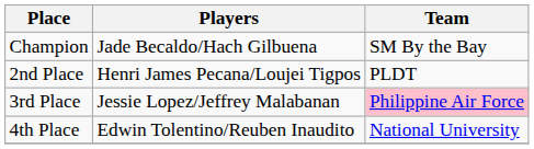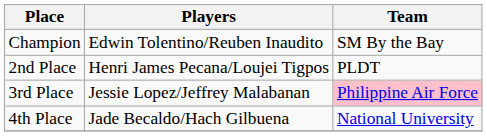 <table class="wikitable" style="text-align:left; line-height:16px; width:auto;">
 <tr>
 <th>Place</th>
 <th>Players</th>
 <th>Team</th>
 </tr>
 <tr>
 <td>Champion</td>
-<td>Jade Becaldo/Hach Gilbuena</td>
+<td>Edwin Tolentino/Reuben Inaudito</td>
 <td>SM By the Bay</td>
 </tr>
 <tr>
 <td>2nd Place</td>
 <td>Henri James Pecana/Loujei Tigpos</td>
 <td>PLDT</td>
 </tr>
 <tr>
 <td>3rd Place</td>
 <td>Jessie Lopez/Jeffrey Malabanan</td>
 <td style="background: pink;"><a href='#'>Philippine Air Force</a></td>
 </tr>
 <tr>
 <td>4th Place</td>
-<td>Edwin Tolentino/Reuben Inaudito</td>
+<td>Jade Becaldo/Hach Gilbuena</td>
 <td><a href='#'>National University</a></td>
 </tr>
 <tr>
 </tr>
 </table>
